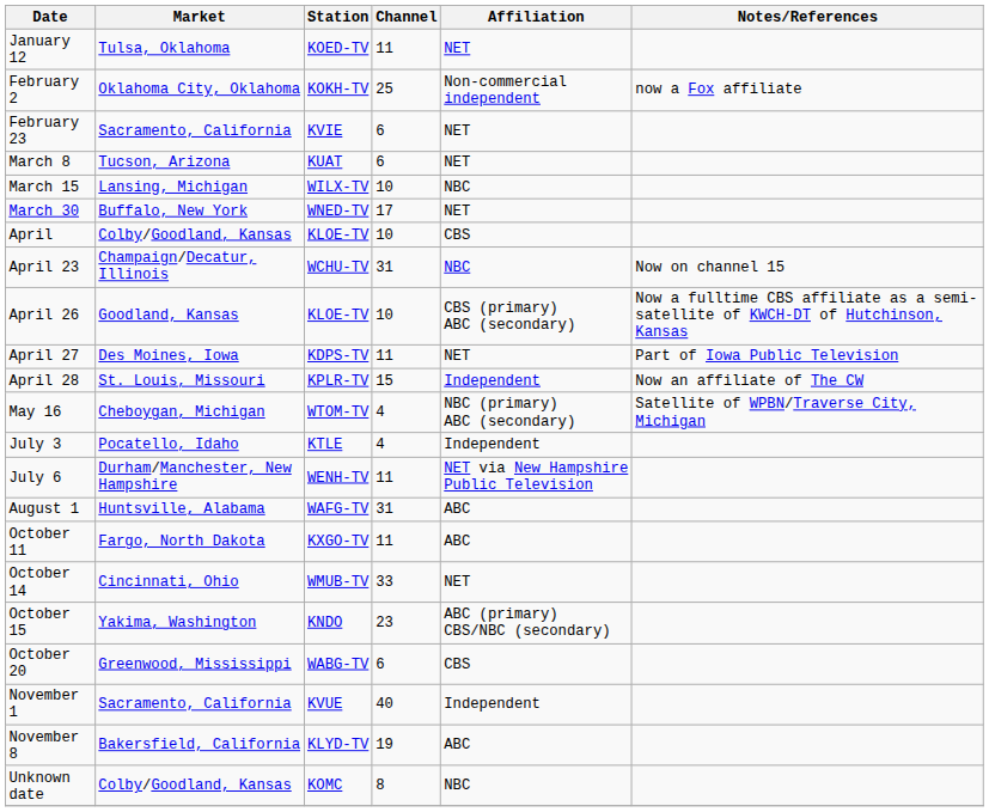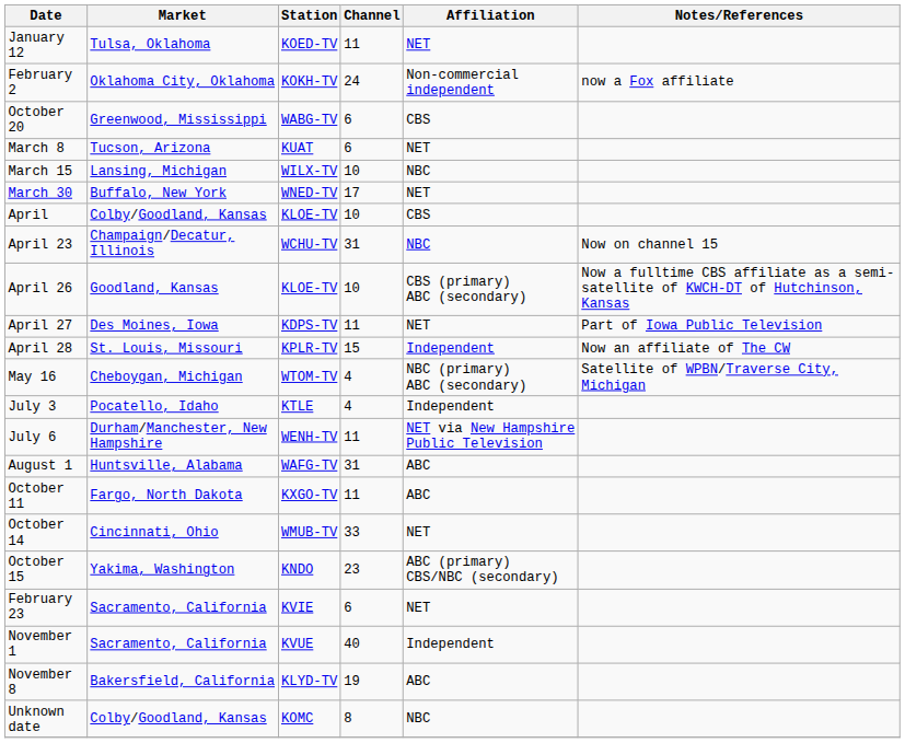 <table class="wikitable unsortable">
 <tr>
 <th>Date</th>
 <th>Market</th>
 <th>Station</th>
 <th>Channel</th>
 <th>Affiliation</th>
 <th>Notes/References</th>
 </tr>
 <tr>
 <td>January 12</td>
 <td><a href='#'>Tulsa, Oklahoma</a></td>
 <td><a href='#'>KOED-TV</a></td>
 <td>11</td>
 <td><a href='#'>NET</a></td>
 <td></td>
 </tr>
 <tr>
 <td>February 2</td>
 <td><a href='#'>Oklahoma City, Oklahoma</a></td>
 <td><a href='#'>KOKH-TV</a></td>
-<td>25</td>
+<td>24</td>
 <td>Non-commercial <a href='#'>independent</a></td>
 <td>now a <a href='#'>Fox</a> affiliate</td>
 </tr>
 <tr>
-<td>February 23</td>
-<td><a href='#'>Sacramento, California</a></td>
-<td><a href='#'>KVIE</a></td>
+<td>October 20</td>
+<td><a href='#'>Greenwood, Mississippi</a></td>
+<td><a href='#'>WABG-TV</a></td>
 <td>6</td>
-<td>NET</td>
+<td>CBS</td>
 <td></td>
 </tr>
 <tr>
 <td>March 8</td>
 <td><a href='#'>Tucson, Arizona</a></td>
 <td><a href='#'>KUAT</a></td>
 <td>6</td>
 <td>NET</td>
 <td></td>
 </tr>
 <tr>
 <td>March 15</td>
 <td><a href='#'>Lansing, Michigan</a></td>
 <td><a href='#'>WILX-TV</a></td>
 <td>10</td>
 <td>NBC</td>
 <td></td>
 </tr>
 <tr>
 <td><a href='#'>March 30</a></td>
 <td><a href='#'>Buffalo, New York</a></td>
 <td><a href='#'>WNED-TV</a></td>
 <td>17</td>
 <td>NET</td>
 <td></td>
 </tr>
 <tr>
 <td>April</td>
 <td><a href='#'>Colby</a>/<a href='#'>Goodland, Kansas</a></td>
 <td><a href='#'>KLOE-TV</a></td>
 <td>10</td>
 <td>CBS</td>
 <td></td>
 </tr>
 <tr>
 <td>April 23</td>
 <td><a href='#'>Champaign</a>/<a href='#'>Decatur, Illinois</a></td>
 <td><a href='#'>WCHU-TV</a></td>
 <td>31</td>
 <td><a href='#'>NBC</a></td>
 <td>Now on channel 15</td>
 </tr>
 <tr>
 <td>April 26</td>
 <td><a href='#'>Goodland, Kansas</a></td>
 <td><a href='#'>KLOE-TV</a></td>
 <td>10</td>
 <td>CBS (primary) <br> ABC (secondary)</td>
 <td>Now a fulltime CBS affiliate as a semi-satellite of <a href='#'>KWCH-DT</a> of <a href='#'>Hutchinson, Kansas</a></td>
 </tr>
 <tr>
 <td>April 27</td>
 <td><a href='#'>Des Moines, Iowa</a></td>
 <td><a href='#'>KDPS-TV</a></td>
 <td>11</td>
 <td>NET</td>
 <td>Part of <a href='#'>Iowa Public Television</a></td>
 </tr>
 <tr>
 <td>April 28</td>
 <td><a href='#'>St. Louis, Missouri</a></td>
 <td><a href='#'>KPLR-TV</a></td>
 <td>15</td>
 <td><a href='#'>Independent</a></td>
 <td>Now an affiliate of <a href='#'>The CW</a></td>
 </tr>
 <tr>
 <td>May 16</td>
 <td><a href='#'>Cheboygan, Michigan</a></td>
 <td><a href='#'>WTOM-TV</a></td>
 <td>4</td>
 <td>NBC (primary) <br> ABC (secondary)</td>
 <td>Satellite of <a href='#'>WPBN</a>/<a href='#'>Traverse City, Michigan</a></td>
 </tr>
 <tr>
 <td>July 3</td>
 <td><a href='#'>Pocatello, Idaho</a></td>
 <td><a href='#'>KTLE</a></td>
 <td>4</td>
 <td>Independent</td>
 <td></td>
 </tr>
 <tr>
 <td>July 6</td>
 <td><a href='#'>Durham</a>/<a href='#'>Manchester, New Hampshire</a></td>
 <td><a href='#'>WENH-TV</a></td>
 <td>11</td>
 <td><a href='#'>NET</a> via <a href='#'>New Hampshire Public Television</a></td>
 <td></td>
 </tr>
 <tr>
 <td>August 1</td>
 <td><a href='#'>Huntsville, Alabama</a></td>
 <td><a href='#'>WAFG-TV</a></td>
 <td>31</td>
 <td>ABC</td>
 <td></td>
 </tr>
 <tr>
 <td>October 11</td>
 <td><a href='#'>Fargo, North Dakota</a></td>
 <td><a href='#'>KXGO-TV</a></td>
 <td>11</td>
 <td>ABC</td>
 <td></td>
 </tr>
 <tr>
 <td>October 14</td>
 <td><a href='#'>Cincinnati, Ohio</a></td>
 <td><a href='#'>WMUB-TV</a></td>
 <td>33</td>
 <td>NET</td>
 <td></td>
 </tr>
 <tr>
 <td>October 15</td>
 <td><a href='#'>Yakima, Washington</a></td>
 <td><a href='#'>KNDO</a></td>
 <td>23</td>
 <td>ABC (primary) <br> CBS/NBC (secondary)</td>
 <td></td>
 </tr>
 <tr>
-<td>October 20</td>
-<td><a href='#'>Greenwood, Mississippi</a></td>
-<td><a href='#'>WABG-TV</a></td>
+<td>February 23</td>
+<td><a href='#'>Sacramento, California</a></td>
+<td><a href='#'>KVIE</a></td>
 <td>6</td>
-<td>CBS</td>
+<td>NET</td>
 <td></td>
 </tr>
 <tr>
 <td>November 1</td>
 <td><a href='#'>Sacramento, California</a></td>
 <td><a href='#'>KVUE</a></td>
 <td>40</td>
 <td>Independent</td>
 <td></td>
 </tr>
 <tr>
 <td>November 8</td>
 <td><a href='#'>Bakersfield, California</a></td>
 <td><a href='#'>KLYD-TV</a></td>
 <td>19</td>
 <td>ABC</td>
 <td></td>
 </tr>
 <tr>
 <td>Unknown date</td>
 <td><a href='#'>Colby</a>/<a href='#'>Goodland, Kansas</a></td>
 <td><a href='#'>KOMC</a></td>
 <td>8</td>
 <td>NBC</td>
 <td></td>
 </tr>
 <tr>
 </tr>
 </table>
